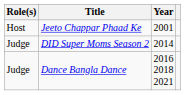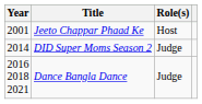 <table class="wikitable sortable">
 <tr style="background:#cfc;text-align:center;">
+<th>Year</th>
+<th>Title</th>
 <th>Role(s)</th>
-<th>Title</th>
-<th>Year</th>
 <th scope="col" class="unsortable" ></th>
 </tr>
 <tr>
+<td>2001</td>
+<td><em><a href='#'>Jeeto Chappar Phaad Ke</a></em></td>
 <td>Host</td>
-<td><em><a href='#'>Jeeto Chappar Phaad Ke</a></em></td>
-<td>2001</td>
 <td></td>
 </tr>
 <tr>
+<td>2014</td>
+<td><em><a href='#'>DID Super Moms Season 2</a></em></td>
 <td>Judge</td>
-<td><em><a href='#'>DID Super Moms Season 2</a></em></td>
-<td>2014</td>
 <td></td>
 </tr>
 <tr>
+<td>2016<br>2018<br> 2021</td>
+<td><em><a href='#'>Dance Bangla Dance</a></em></td>
 <td>Judge</td>
-<td><em><a href='#'>Dance Bangla Dance</a></em></td>
-<td>2016<br>2018<br> 2021</td>
 <td></td>
 </tr>
 </table>
